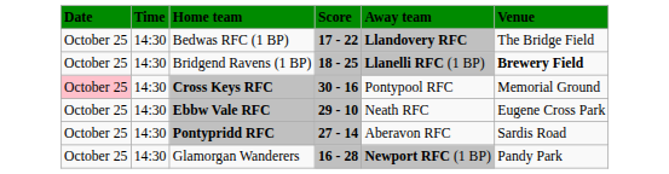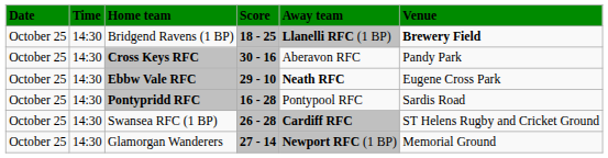 <table class="wikitable" style="margin:0.5em auto; font-size:95%">
 <tr bgcolor="#008B00">
 <td><strong>Date</strong></td>
 <td><strong>Time</strong></td>
 <td><strong>Home team</strong></td>
 <td><strong>Score</strong></td>
 <td><strong>Away team</strong></td>
 <td><strong>Venue</strong></td>
 </tr>
 <tr>
 <td>October 25</td>
 <td>14:30</td>
-<td>Bedwas RFC (1 BP)</td>
-<td bgcolor="silver"><strong>17 - 22</strong></td>
-<td bgcolor="silver"><strong>Llandovery RFC</strong></td>
-<td>The Bridge Field</td>
-</tr>
-<tr>
-<td>October 25</td>
-<td>14:30</td>
 <td>Bridgend Ravens (1 BP)</td>
 <td bgcolor="silver"><strong>18 - 25</strong></td>
 <td bgcolor="silver"><strong>Llanelli RFC</strong> (1 BP)</td>
 <td><strong>Brewery Field</strong></td>
 </tr>
 <tr>
-<td style="background: pink;">October 25</td>
+<td>October 25</td>
 <td>14:30</td>
 <td bgcolor="silver"><strong>Cross Keys RFC</strong></td>
 <td bgcolor="silver"><strong>30 - 16</strong></td>
-<td>Pontypool RFC</td>
-<td>Memorial Ground</td>
+<td>Aberavon RFC</td>
+<td>Pandy Park</td>
 </tr>
 <tr>
 <td>October 25</td>
 <td>14:30</td>
 <td bgcolor="silver"><strong>Ebbw Vale RFC</strong></td>
 <td bgcolor="silver"><strong>29 - 10</strong></td>
-<td>Neath RFC</td>
+<td><strong>Neath RFC</strong></td>
 <td>Eugene Cross Park</td>
 </tr>
 <tr>
 <td>October 25</td>
 <td>14:30</td>
 <td bgcolor="silver"><strong>Pontypridd RFC</strong></td>
-<td bgcolor="silver"><strong>27 - 14</strong></td>
-<td>Aberavon RFC</td>
+<td bgcolor="silver"><strong>16 - 28</strong></td>
+<td>Pontypool RFC</td>
 <td>Sardis Road</td>
 </tr>
 <tr>
 <td>October 25</td>
 <td>14:30</td>
+<td>Swansea RFC (1 BP)</td>
+<td bgcolor="silver"><strong>26 - 28</strong></td>
+<td bgcolor="silver"><strong>Cardiff RFC</strong></td>
+<td>ST Helens Rugby and Cricket Ground</td>
+</tr>
+<tr>
+<td>October 25</td>
+<td>14:30</td>
 <td>Glamorgan Wanderers</td>
-<td bgcolor="silver"><strong>16 - 28</strong></td>
+<td bgcolor="silver"><strong>27 - 14</strong></td>
 <td bgcolor="silver"><strong>Newport RFC</strong> (1 BP)</td>
-<td>Pandy Park</td>
+<td>Memorial Ground</td>
 </tr>
 </table>
